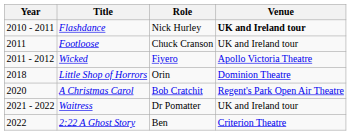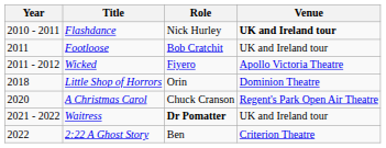 <table class="wikitable">
 <tr>
 <th>Year</th>
 <th>Title</th>
 <th>Role</th>
 <th>Venue</th>
 </tr>
 <tr>
 <td>2010 - 2011</td>
 <td><a href='#'><em>Flashdance</em></a></td>
 <td>Nick Hurley</td>
 <td><strong>UK and Ireland tour</strong></td>
 </tr>
 <tr>
 <td>2011</td>
 <td><a href='#'><em>Footloose</em></a></td>
-<td>Chuck Cranson</td>
+<td><a href='#'>Bob Cratchit</a></td>
 <td>UK and Ireland tour</td>
 </tr>
 <tr>
 <td>2011 - 2012</td>
 <td><a href='#'><em>Wicked</em></a></td>
 <td><a href='#'>Fiyero</a></td>
 <td><a href='#'>Apollo Victoria Theatre</a></td>
 </tr>
 <tr>
 <td>2018</td>
 <td><a href='#'><em>Little Shop of Horrors</em></a></td>
 <td>Orin</td>
 <td><a href='#'>Dominion Theatre</a></td>
 </tr>
 <tr>
 <td>2020</td>
 <td><em><a href='#'>A Christmas Carol</a></em></td>
-<td><a href='#'>Bob Cratchit</a></td>
+<td>Chuck Cranson</td>
 <td><a href='#'>Regent's Park Open Air Theatre</a></td>
 </tr>
 <tr>
 <td>2021 - 2022</td>
 <td><em><a href='#'>Waitress</a></em></td>
-<td>Dr Pomatter</td>
+<td><strong>Dr Pomatter</strong></td>
 <td>UK and Ireland tour</td>
 </tr>
 <tr>
 <td>2022</td>
 <td><em><a href='#'>2:22 A Ghost Story</a></em></td>
 <td>Ben</td>
 <td><a href='#'>Criterion Theatre</a></td>
 </tr>
 </table>
